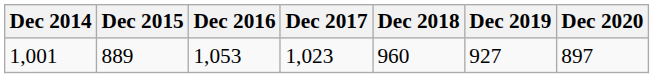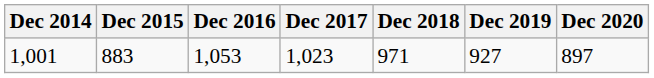 <table class="wikitable">
 <tr>
 <th>Dec 2014</th>
 <th>Dec 2015</th>
 <th>Dec 2016</th>
 <th>Dec 2017</th>
 <th>Dec 2018</th>
 <th>Dec 2019</th>
 <th>Dec 2020</th>
 </tr>
 <tr>
 <td>1,001</td>
-<td>889</td>
+<td>883</td>
 <td>1,053</td>
 <td>1,023</td>
-<td>960</td>
+<td>971</td>
 <td>927</td>
 <td>897</td>
 </tr>
 </table>
